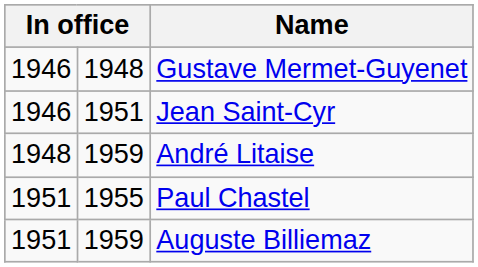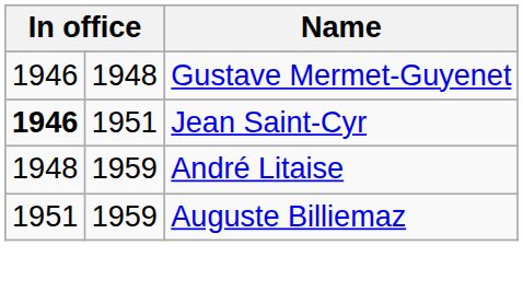 <table class="wikitable">
 <tr>
 <th colspan="2">In office</th>
 <th>Name</th>
 </tr>
 <tr>
 <td>1946</td>
 <td>1948</td>
 <td><a href='#'>Gustave Mermet-Guyenet</a></td>
 </tr>
 <tr>
-<td>1946</td>
+<td><strong>1946</strong></td>
 <td>1951</td>
 <td><a href='#'>Jean Saint-Cyr</a></td>
 </tr>
 <tr>
 <td>1948</td>
 <td>1959</td>
 <td><a href='#'>André Litaise</a></td>
 </tr>
 <tr>
 <td>1951</td>
-<td>1955</td>
-<td><a href='#'>Paul Chastel</a></td>
-</tr>
-<tr>
-<td>1951</td>
 <td>1959</td>
 <td><a href='#'>Auguste Billiemaz</a></td>
 </tr>
 </table>
